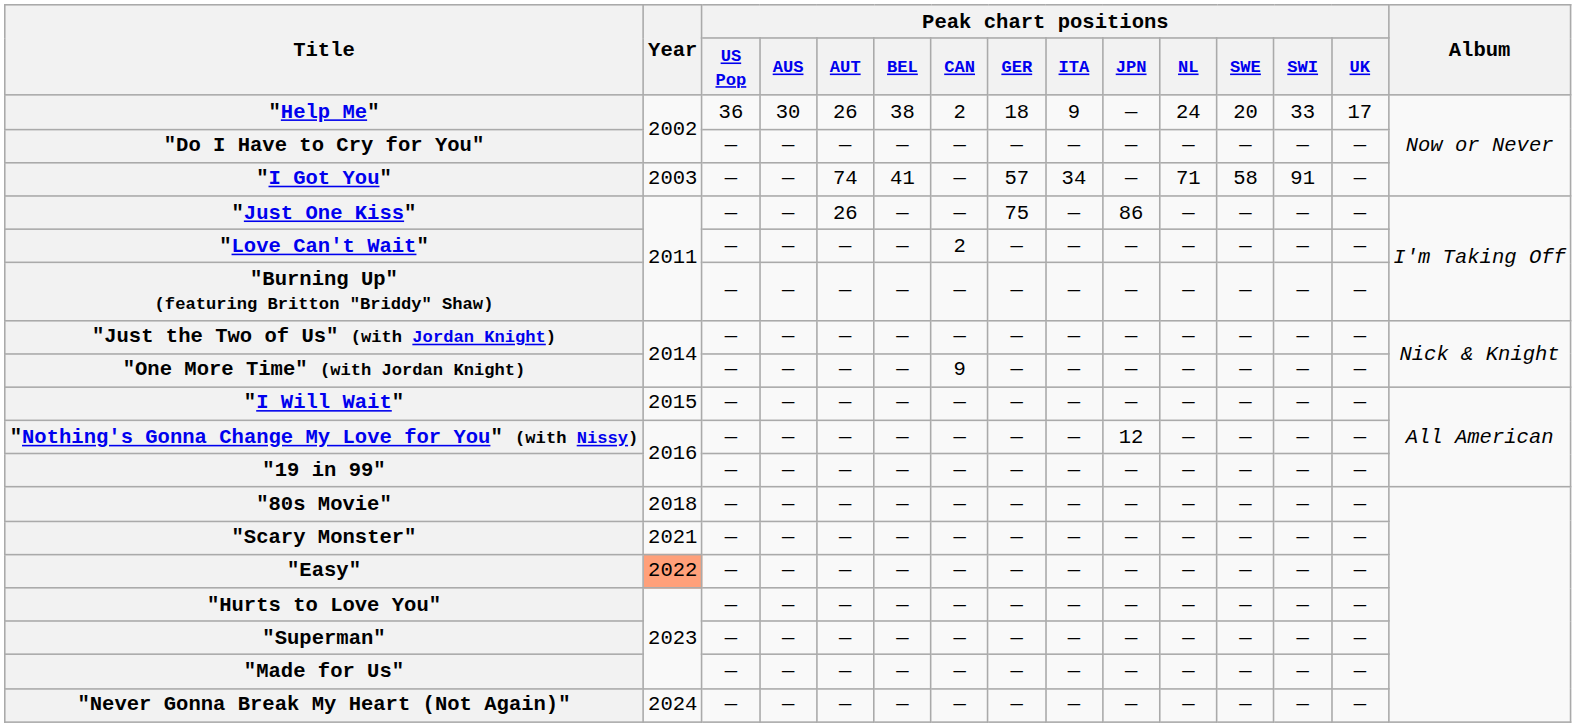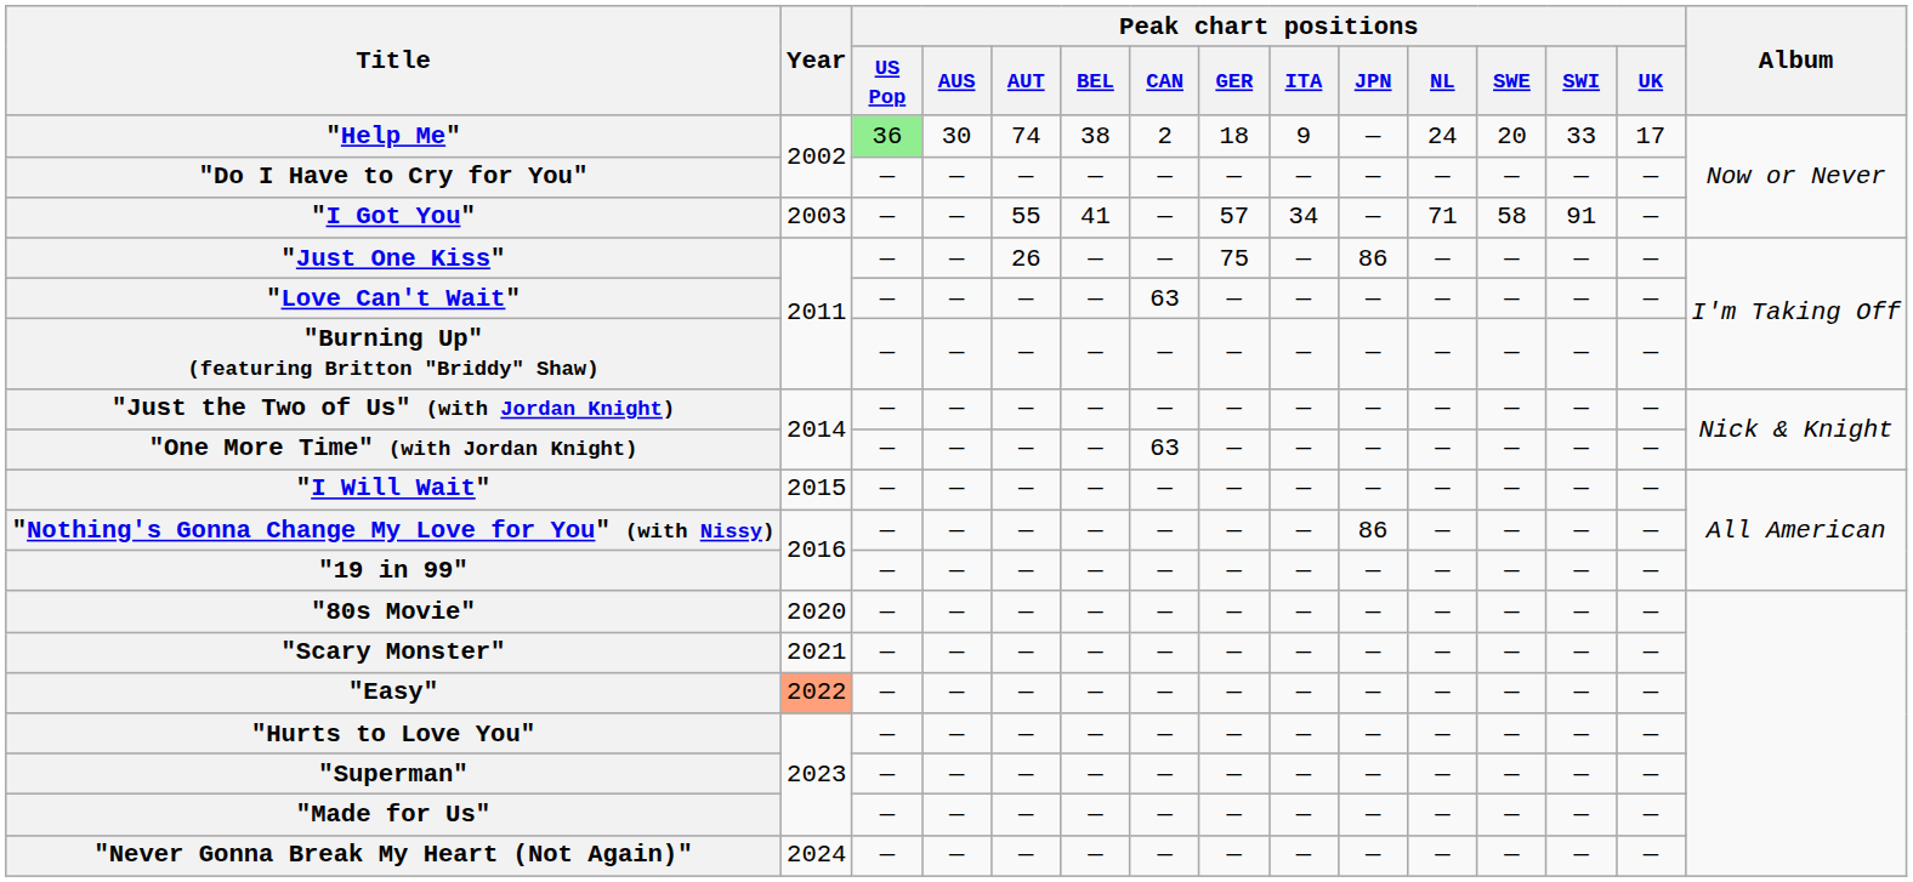 <table class="wikitable plainrowheaders" style="text-align:center;" border="1">
 <tr>
 <th scope="col" rowspan="2">Title</th>
 <th scope="col" rowspan="2">Year</th>
 <th scope="col" colspan="12">Peak chart positions</th>
 <th scope="col" rowspan="2">Album</th>
 </tr>
 <tr>
 <th width=30><small><a href='#'>US<br>Pop</a></small><br></th>
 <th width=30><small><a href='#'>AUS</a></small><br></th>
 <th width=30><small><a href='#'>AUT</a></small><br></th>
 <th width=30><small><a href='#'>BEL</a></small><br></th>
 <th width=30><small><a href='#'>CAN</a></small><br></th>
 <th width=30><small><a href='#'>GER</a></small><br></th>
 <th width=30><small><a href='#'>ITA</a></small><br></th>
 <th width=30><small><a href='#'>JPN</a></small><br></th>
 <th width=30><small><a href='#'>NL</a></small><br></th>
 <th width=30><small><a href='#'>SWE</a></small><br></th>
 <th width=30><small><a href='#'>SWI</a></small><br></th>
 <th width=30><small><a href='#'>UK</a></small><br></th>
 </tr>
 <tr>
 <th scope="row">"<a href='#'>Help Me</a>"</th>
 <td rowspan=2>2002</td>
-<td>36</td>
+<td style="background: lightgreen;">36</td>
 <td>30</td>
-<td>26</td>
+<td>74</td>
 <td>38</td>
 <td>2</td>
 <td>18</td>
 <td>9</td>
 <td>—</td>
 <td>24</td>
 <td>20</td>
 <td>33</td>
 <td>17</td>
 <td rowspan=3><em>Now or Never</em></td>
 </tr>
 <tr>
 <th scope="row">"Do I Have to Cry for You"</th>
 <td>—</td>
 <td>—</td>
 <td>—</td>
 <td>—</td>
 <td>—</td>
 <td>—</td>
 <td>—</td>
 <td>—</td>
 <td>—</td>
 <td>—</td>
 <td>—</td>
 <td>—</td>
 </tr>
 <tr>
 <th scope="row">"<a href='#'>I Got You</a>"</th>
 <td>2003</td>
 <td>—</td>
 <td>—</td>
-<td>74</td>
+<td>55</td>
 <td>41</td>
 <td>—</td>
 <td>57</td>
 <td>34</td>
 <td>—</td>
 <td>71</td>
 <td>58</td>
 <td>91</td>
 <td>—</td>
 </tr>
 <tr>
 <th scope="row">"<a href='#'>Just One Kiss</a>"</th>
 <td rowspan=3>2011</td>
 <td>—</td>
 <td>—</td>
 <td>26</td>
 <td>—</td>
 <td>—</td>
 <td>75</td>
 <td>—</td>
 <td>86</td>
 <td>—</td>
 <td>—</td>
 <td>—</td>
 <td>—</td>
 <td rowspan=3><em>I'm Taking Off</em></td>
 </tr>
 <tr>
 <th scope="row">"<a href='#'>Love Can't Wait</a>"</th>
 <td>—</td>
 <td>—</td>
 <td>—</td>
 <td>—</td>
-<td>2</td>
+<td>63</td>
 <td>—</td>
 <td>—</td>
 <td>—</td>
 <td>—</td>
 <td>—</td>
 <td>—</td>
 <td>—</td>
 </tr>
 <tr>
 <th scope="row">"Burning Up"<br><small>(featuring Britton "Briddy" Shaw)</small></th>
 <td>—</td>
 <td>—</td>
 <td>—</td>
 <td>—</td>
 <td>—</td>
 <td>—</td>
 <td>—</td>
 <td>—</td>
 <td>—</td>
 <td>—</td>
 <td>—</td>
 <td>—</td>
 </tr>
 <tr>
 <th scope="row">"Just the Two of Us" <small>(with <a href='#'>Jordan Knight</a>)</small></th>
 <td rowspan=2>2014</td>
 <td>—</td>
 <td>—</td>
 <td>—</td>
 <td>—</td>
 <td>—</td>
 <td>—</td>
 <td>—</td>
 <td>—</td>
 <td>—</td>
 <td>—</td>
 <td>—</td>
 <td>—</td>
 <td rowspan=2><em>Nick & Knight</em></td>
 </tr>
 <tr>
 <th scope="row">"One More Time" <small>(with Jordan Knight)</small></th>
 <td>—</td>
 <td>—</td>
 <td>—</td>
 <td>—</td>
-<td>9</td>
+<td>63</td>
 <td>—</td>
 <td>—</td>
 <td>—</td>
 <td>—</td>
 <td>—</td>
 <td>—</td>
 <td>—</td>
 </tr>
 <tr>
 <th scope="row">"<a href='#'>I Will Wait</a>"</th>
 <td>2015</td>
 <td>—</td>
 <td>—</td>
 <td>—</td>
 <td>—</td>
 <td>—</td>
 <td>—</td>
 <td>—</td>
 <td>—</td>
 <td>—</td>
 <td>—</td>
 <td>—</td>
 <td>—</td>
 <td rowspan=3><em>All American</em></td>
 </tr>
 <tr>
 <th scope="row">"<a href='#'>Nothing's Gonna Change My Love for You</a>" <small>(with <a href='#'>Nissy</a>)</small></th>
 <td rowspan=2>2016</td>
 <td>—</td>
 <td>—</td>
 <td>—</td>
 <td>—</td>
 <td>—</td>
 <td>—</td>
 <td>—</td>
-<td>12</td>
+<td>86</td>
 <td>—</td>
 <td>—</td>
 <td>—</td>
 <td>—</td>
 </tr>
 <tr>
 <th scope="row">"19 in 99"</th>
 <td>—</td>
 <td>—</td>
 <td>—</td>
 <td>—</td>
 <td>—</td>
 <td>—</td>
 <td>—</td>
 <td>—</td>
 <td>—</td>
 <td>—</td>
 <td>—</td>
 <td>—</td>
 </tr>
 <tr>
 <th scope="row">"80s Movie"</th>
-<td>2018</td>
+<td>2020</td>
 <td>—</td>
 <td>—</td>
 <td>—</td>
 <td>—</td>
 <td>—</td>
 <td>—</td>
 <td>—</td>
 <td>—</td>
 <td>—</td>
 <td>—</td>
 <td>—</td>
 <td>—</td>
 </tr>
 <tr>
 <th scope="row">"Scary Monster"</th>
 <td>2021</td>
 <td>—</td>
 <td>—</td>
 <td>—</td>
 <td>—</td>
 <td>—</td>
 <td>—</td>
 <td>—</td>
 <td>—</td>
 <td>—</td>
 <td>—</td>
 <td>—</td>
 <td>—</td>
 </tr>
 <tr>
 <th scope="row">"Easy" </th>
 <td style="background: lightsalmon;">2022</td>
 <td>—</td>
 <td>—</td>
 <td>—</td>
 <td>—</td>
 <td>—</td>
 <td>—</td>
 <td>—</td>
 <td>—</td>
 <td>—</td>
 <td>—</td>
 <td>—</td>
 <td>—</td>
 </tr>
 <tr>
 <th scope="row">"Hurts to Love You"</th>
 <td rowspan="3">2023</td>
 <td>—</td>
 <td>—</td>
 <td>—</td>
 <td>—</td>
 <td>—</td>
 <td>—</td>
 <td>—</td>
 <td>—</td>
 <td>—</td>
 <td>—</td>
 <td>—</td>
 <td>—</td>
 </tr>
 <tr>
 <th scope="row">"Superman"</th>
 <td>—</td>
 <td>—</td>
 <td>—</td>
 <td>—</td>
 <td>—</td>
 <td>—</td>
 <td>—</td>
 <td>—</td>
 <td>—</td>
 <td>—</td>
 <td>—</td>
 <td>—</td>
 </tr>
 <tr>
 <th scope="row">"Made for Us"</th>
 <td>—</td>
 <td>—</td>
 <td>—</td>
 <td>—</td>
 <td>—</td>
 <td>—</td>
 <td>—</td>
 <td>—</td>
 <td>—</td>
 <td>—</td>
 <td>—</td>
 <td>—</td>
 </tr>
 <tr>
 <th scope="row">"Never Gonna Break My Heart (Not Again)"</th>
 <td>2024</td>
 <td>—</td>
 <td>—</td>
 <td>—</td>
 <td>—</td>
 <td>—</td>
 <td>—</td>
 <td>—</td>
 <td>—</td>
 <td>—</td>
 <td>—</td>
 <td>—</td>
 <td>—</td>
 </tr>
 </table>
